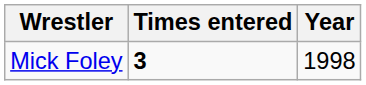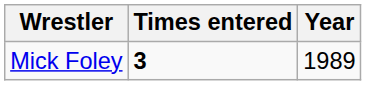 <table class="wikitable sortable">
 <tr>
 <th>Wrestler</th>
 <th>Times entered</th>
 <th>Year</th>
 </tr>
 <tr>
 <td><a href='#'>Mick Foley</a></td>
 <td><strong>3</strong></td>
-<td>1998</td>
+<td>1989</td>
 </tr>
 </table>
